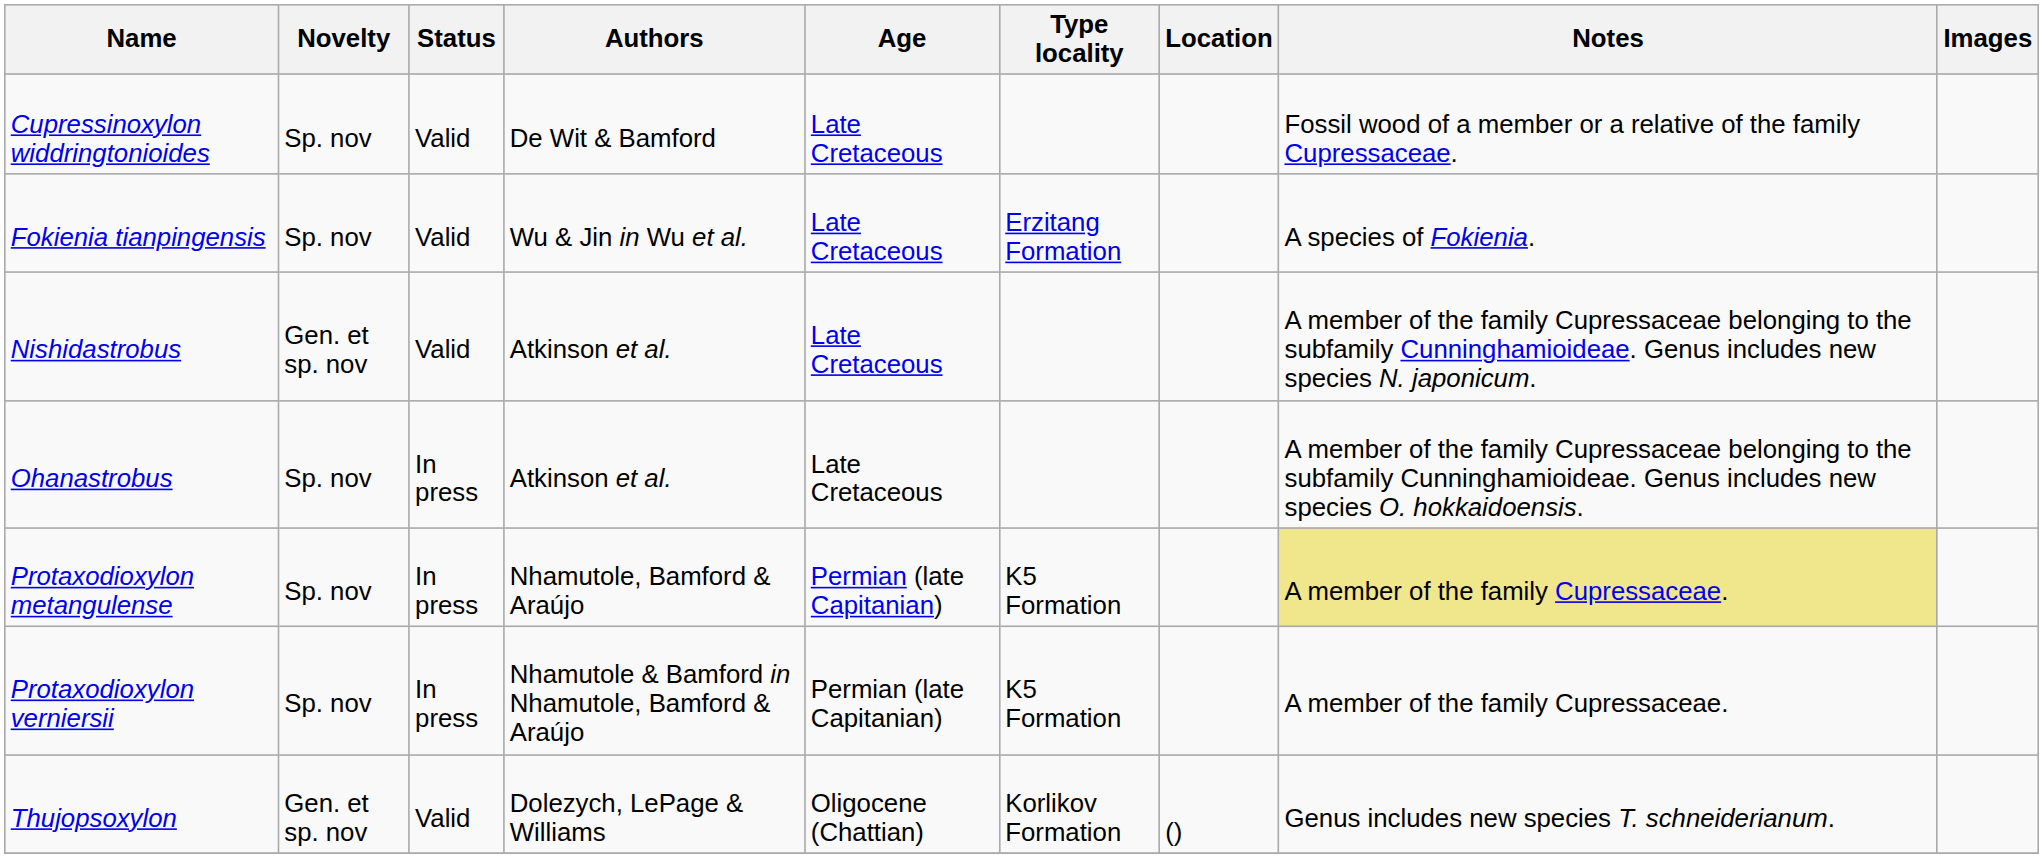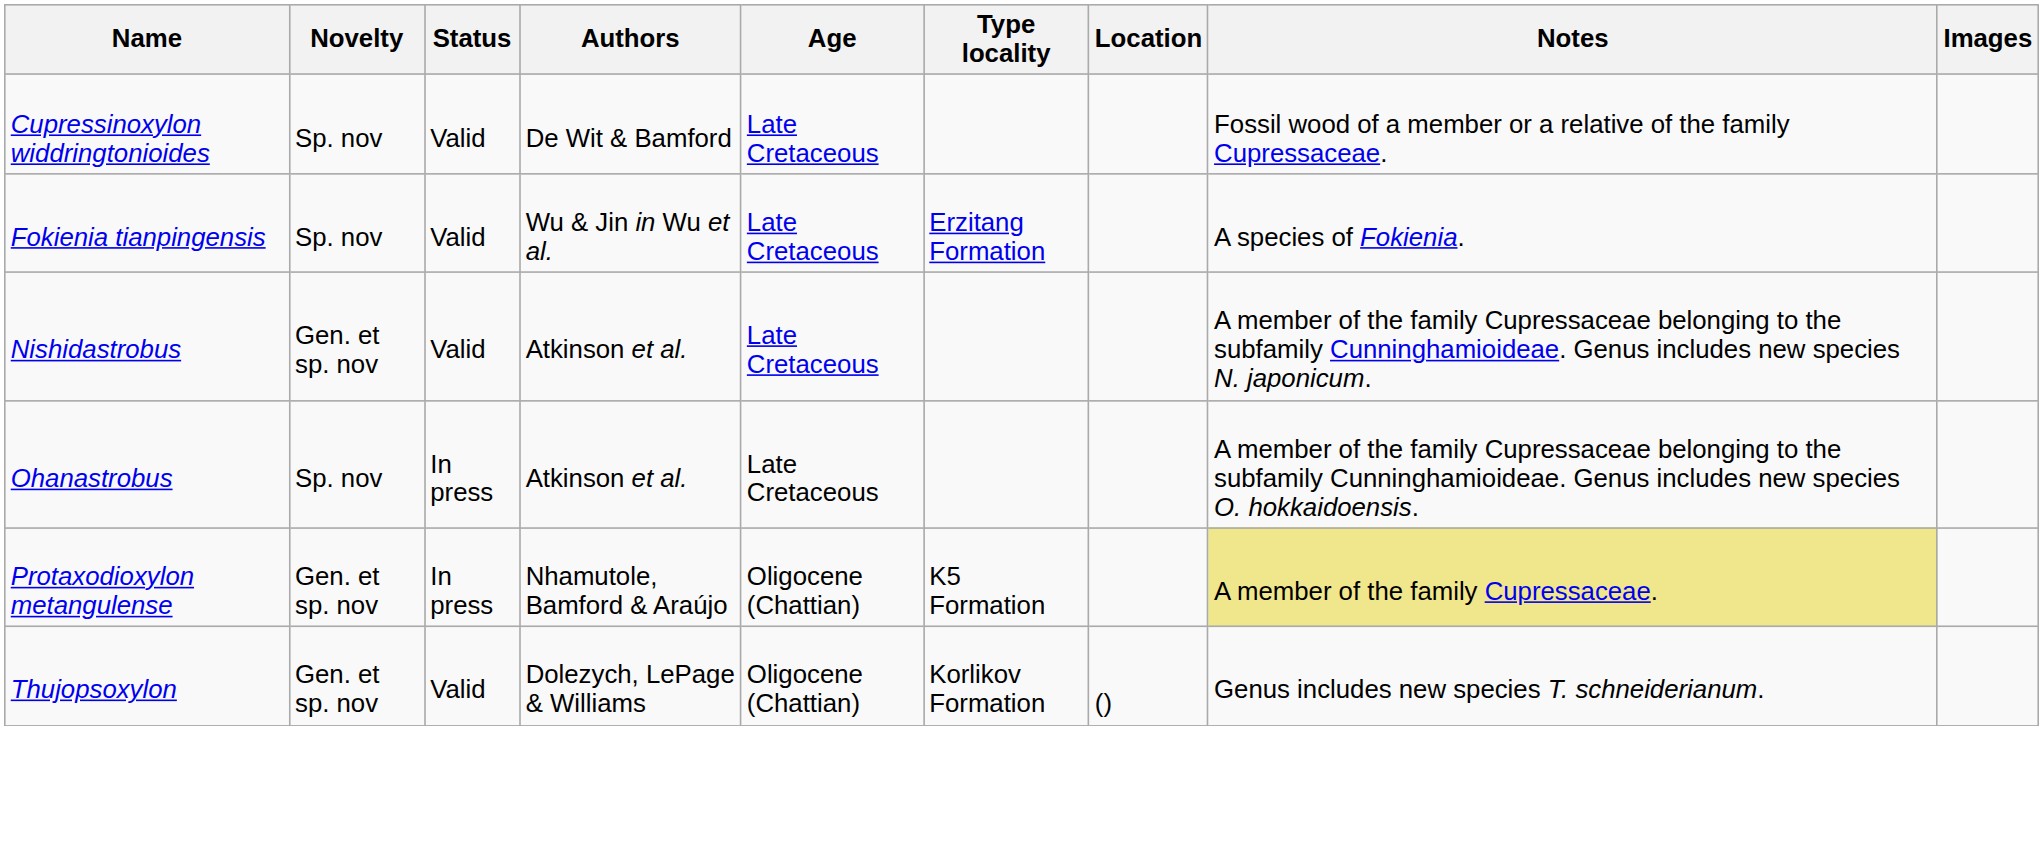 <table class="wikitable sortable" align="center" width="100%">
 <tr>
 <th>Name</th>
 <th>Novelty</th>
 <th>Status</th>
 <th>Authors</th>
 <th>Age</th>
 <th>Type locality</th>
 <th>Location</th>
 <th>Notes</th>
 <th>Images</th>
 </tr>
 <tr>
 <td><br><em><a href='#'>Cupressinoxylon widdringtonioides</a></em></td>
 <td><br>Sp. nov</td>
 <td><br>Valid</td>
 <td><br>De Wit & Bamford</td>
 <td><br><a href='#'>Late Cretaceous</a></td>
 <td></td>
 <td><br></td>
 <td><br>Fossil wood of a member or a relative of the family <a href='#'>Cupressaceae</a>.</td>
 <td></td>
 </tr>
 <tr>
 <td><br><em><a href='#'>Fokienia tianpingensis</a></em></td>
 <td><br>Sp. nov</td>
 <td><br>Valid</td>
 <td><br>Wu & Jin <em>in</em> Wu <em>et al.</em></td>
 <td><br><a href='#'>Late Cretaceous</a></td>
 <td><br><a href='#'>Erzitang Formation</a></td>
 <td><br></td>
 <td><br>A species of <em><a href='#'>Fokienia</a></em>.</td>
 <td></td>
 </tr>
 <tr>
 <td><br><em><a href='#'>Nishidastrobus</a></em></td>
 <td><br>Gen. et sp. nov</td>
 <td><br>Valid</td>
 <td><br>Atkinson <em>et al.</em></td>
 <td><br><a href='#'>Late Cretaceous</a></td>
 <td></td>
 <td><br></td>
 <td><br>A member of the family Cupressaceae belonging to the subfamily <a href='#'>Cunninghamioideae</a>. Genus includes new species <em>N. japonicum</em>.</td>
 <td></td>
 </tr>
 <tr>
 <td><br><em><a href='#'>Ohanastrobus</a></em></td>
 <td><br>Sp. nov</td>
 <td><br>In press</td>
 <td><br>Atkinson <em>et al.</em></td>
 <td><br>Late Cretaceous</td>
 <td></td>
 <td><br></td>
 <td><br>A member of the family Cupressaceae belonging to the subfamily Cunninghamioideae. Genus includes new species <em>O. hokkaidoensis</em>.</td>
 <td></td>
 </tr>
 <tr>
 <td><br><em><a href='#'>Protaxodioxylon metangulense</a></em></td>
-<td><br>Sp. nov</td>
+<td><br>Gen. et sp. nov</td>
 <td><br>In press</td>
 <td><br>Nhamutole, Bamford & Araújo</td>
-<td><br><a href='#'>Permian</a>  (late <a href='#'>Capitanian</a>)</td>
+<td><br>Oligocene (Chattian)</td>
 <td><br>K5 Formation</td>
 <td><br></td>
 <td style="background: khaki;"><br>A member of the family <a href='#'>Cupressaceae</a>.</td>
-<td></td>
-</tr>
-<tr>
-<td><br><em><a href='#'>Protaxodioxylon verniersii</a></em></td>
-<td><br>Sp. nov</td>
-<td><br>In press</td>
-<td><br>Nhamutole & Bamford <em>in</em> Nhamutole, Bamford & Araújo</td>
-<td><br>Permian (late Capitanian)</td>
-<td><br>K5 Formation</td>
-<td><br></td>
-<td><br>A member of the family Cupressaceae.</td>
 <td></td>
 </tr>
 <tr>
 <td><br><em><a href='#'>Thujopsoxylon</a></em></td>
 <td><br>Gen. et sp. nov</td>
 <td><br>Valid</td>
 <td><br>Dolezych, LePage & Williams</td>
 <td><br>Oligocene (Chattian)</td>
 <td><br>Korlikov Formation</td>
 <td><br><br>()</td>
 <td><br>Genus includes new species <em>T. schneiderianum</em>.</td>
 <td></td>
 </tr>
 <tr>
 </tr>
 </table>
